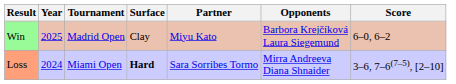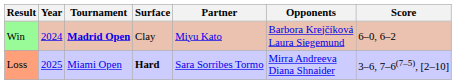 <table class="sortable wikitable">
 <tr>
 <th>Result</th>
 <th>Year</th>
 <th>Tournament</th>
 <th>Surface</th>
 <th>Partner</th>
 <th>Opponents</th>
 <th class=unsortable>Score</th>
 </tr>
 <tr bgcolor=ebc2af>
 <td style="background:#98FB98;">Win</td>
-<td><a href='#'>2025</a></td>
-<td><a href='#'>Madrid Open</a></td>
+<td><a href='#'>2024</a></td>
+<td><strong><a href='#'>Madrid Open</a></strong></td>
 <td>Clay</td>
 <td> <a href='#'>Miyu Kato</a></td>
 <td> <a href='#'>Barbora Krejčíková</a><br> <a href='#'>Laura Siegemund</a></td>
 <td>6–0, 6–2</td>
 </tr>
 <tr bgcolor=CCCCFF>
 <td style="background:#ffa07a;">Loss</td>
-<td><a href='#'>2024</a></td>
+<td><a href='#'>2025</a></td>
 <td><a href='#'>Miami Open</a></td>
 <td><strong>Hard</strong></td>
 <td> <a href='#'>Sara Sorribes Tormo</a></td>
 <td> <a href='#'>Mirra Andreeva</a><br> <a href='#'>Diana Shnaider</a></td>
 <td>3–6, 7–6<sup>(7–5)</sup>, [2–10]</td>
 </tr>
 </table>
